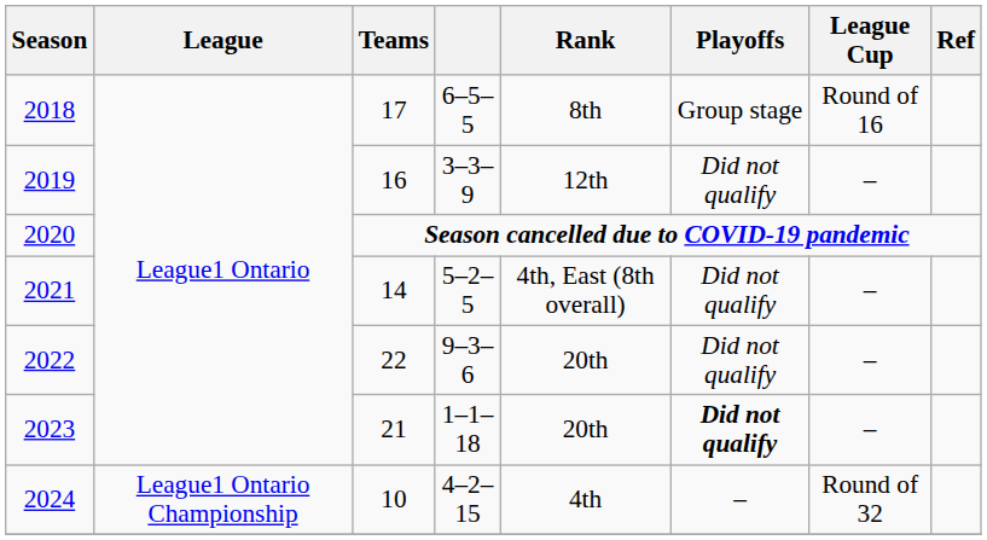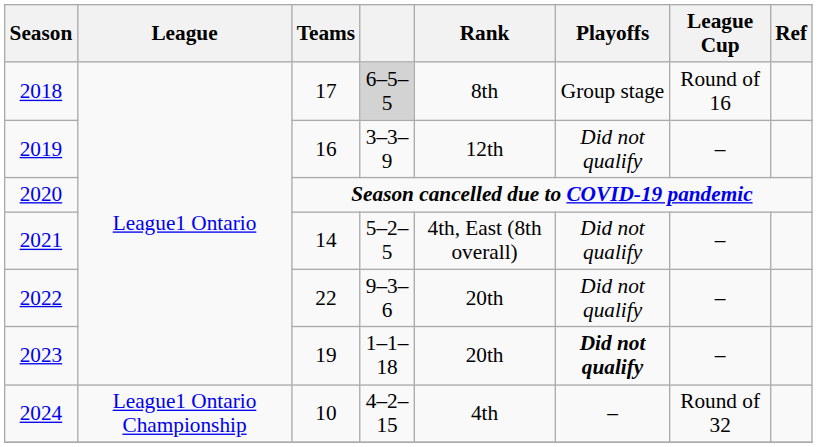 <table class="wikitable" style="text-align: center;">
 <tr>
 <th>Season</th>
 <th>League</th>
 <th>Teams</th>
 <th></th>
 <th>Rank</th>
 <th>Playoffs</th>
 <th>League Cup</th>
 <th>Ref</th>
 </tr>
 <tr>
 <td><a href='#'>2018</a></td>
 <td rowspan="6"><a href='#'>League1 Ontario</a></td>
 <td>17</td>
-<td>6–5–5</td>
+<td style="background: lightgrey;">6–5–5</td>
 <td>8th</td>
 <td>Group stage</td>
 <td>Round of 16</td>
 <td></td>
 </tr>
 <tr>
 <td><a href='#'>2019</a></td>
 <td>16</td>
 <td>3–3–9</td>
 <td>12th</td>
 <td><em>Did not qualify</em></td>
 <td>–</td>
 <td></td>
 </tr>
 <tr>
 <td><a href='#'>2020</a></td>
 <td colspan="6"><strong><em>Season cancelled due to <a href='#'>COVID-19 pandemic</a></em></strong></td>
 </tr>
 <tr>
 <td><a href='#'>2021</a></td>
 <td>14</td>
 <td>5–2–5</td>
 <td>4th, East (8th overall)</td>
 <td><em>Did not qualify</em></td>
 <td>–</td>
 <td></td>
 </tr>
 <tr>
 <td><a href='#'>2022</a></td>
 <td>22</td>
 <td>9–3–6</td>
 <td>20th</td>
 <td><em>Did not qualify</em></td>
 <td>–</td>
 <td></td>
 </tr>
 <tr>
 <td><a href='#'>2023</a></td>
-<td>21</td>
+<td>19</td>
 <td>1–1–18</td>
 <td>20th</td>
 <td><strong><em>Did not qualify</em></strong></td>
 <td>–</td>
 <td></td>
 </tr>
 <tr>
 <td><a href='#'>2024</a></td>
 <td><a href='#'>League1 Ontario Championship</a></td>
 <td>10</td>
 <td>4–2–15</td>
 <td>4th</td>
 <td>–</td>
 <td>Round of 32</td>
 <td></td>
 </tr>
 <tr>
 </tr>
 </table>
